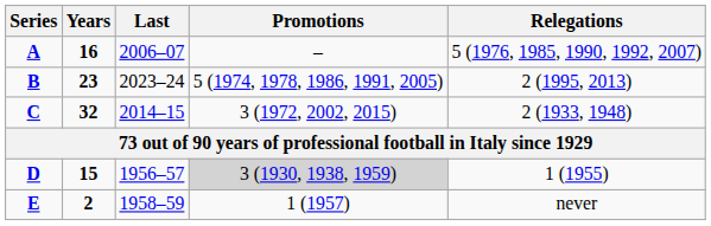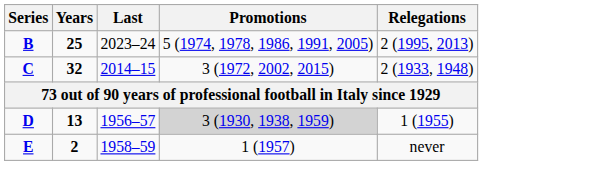 <table class="wikitable sortable" style="font-size:90%; text-align: center;">
 <tr>
 <th>Series</th>
 <th>Years</th>
 <th>Last</th>
 <th>Promotions</th>
 <th>Relegations</th>
 </tr>
 <tr>
-<td align=center><strong><a href='#'>A</a></strong></td>
-<td><strong>16</strong></td>
-<td><a href='#'>2006–07</a></td>
-<td>–</td>
-<td> 5 (<a href='#'>1976</a>, <a href='#'>1985</a>, <a href='#'>1990</a>, <a href='#'>1992</a>, <a href='#'>2007</a>)</td>
-</tr>
-<tr>
 <td align=center><strong><a href='#'>B</a></strong></td>
-<td><strong>23</strong></td>
+<td><strong>25</strong></td>
 <td>2023–24</td>
 <td> 5 (<a href='#'>1974</a>, <a href='#'>1978</a>, <a href='#'>1986</a>, <a href='#'>1991</a>, <a href='#'>2005</a>)</td>
 <td> 2 (<a href='#'>1995</a>, <a href='#'>2013</a>)</td>
 </tr>
 <tr>
 <td align=center><strong><a href='#'>C</a></strong></td>
 <td><strong>32</strong></td>
 <td><a href='#'>2014–15</a></td>
 <td> 3 (<a href='#'>1972</a>, <a href='#'>2002</a>, <a href='#'>2015</a>)</td>
 <td> 2 (<a href='#'>1933</a>, <a href='#'>1948</a>)</td>
 </tr>
 <tr>
 <th colspan=5>73 out of 90 years of professional football in Italy since 1929</th>
 </tr>
 <tr>
 <td align=center><strong><a href='#'>D</a></strong></td>
-<td><strong>15</strong></td>
+<td><strong>13</strong></td>
 <td><a href='#'>1956–57</a></td>
 <td style="background: lightgrey;"> 3 (<a href='#'>1930</a>, <a href='#'>1938</a>, <a href='#'>1959</a>)</td>
 <td> 1 (<a href='#'>1955</a>)</td>
 </tr>
 <tr>
 <td align=center><strong><a href='#'>E</a></strong></td>
 <td><strong>2</strong></td>
 <td><a href='#'>1958–59</a></td>
 <td> 1 (<a href='#'>1957</a>)</td>
 <td>never</td>
 </tr>
 </table>
